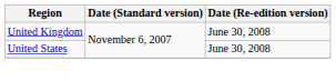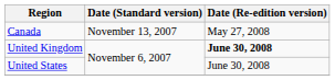 <table class="wikitable">
 <tr>
 <th>Region</th>
 <th>Date (<strong>Standard version</strong>)</th>
 <th>Date (<strong>Re-edition version</strong>)</th>
 </tr>
 <tr>
+<td><a href='#'>Canada</a></td>
+<td>November 13, 2007</td>
+<td>May 27, 2008</td>
+</tr>
+<tr>
 <td><a href='#'>United Kingdom</a></td>
 <td rowspan="2">November 6, 2007</td>
-<td>June 30, 2008</td>
+<td><strong>June 30, 2008</strong></td>
 </tr>
 <tr>
 <td><a href='#'>United States</a></td>
 <td>June 30, 2008</td>
 </tr>
 <tr>
 </tr>
 </table>
